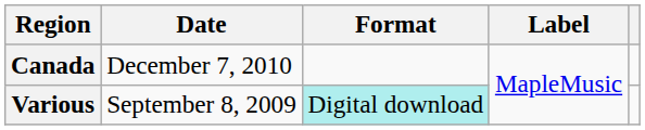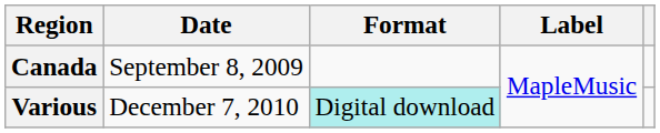 <table class="wikitable plainrowheaders">
 <tr>
 <th scope="col">Region</th>
 <th scope="col">Date</th>
 <th scope="col">Format</th>
 <th scope="col">Label</th>
 <th scope="col"></th>
 </tr>
 <tr>
 <th scope="row">Canada</th>
-<td>December 7, 2010</td>
+<td>September 8, 2009</td>
 <td></td>
 <td rowspan="2"><a href='#'>MapleMusic</a></td>
 <td align="center"></td>
 </tr>
 <tr>
 <th scope="row">Various</th>
-<td>September 8, 2009</td>
+<td>December 7, 2010</td>
 <td style="background: paleturquoise;">Digital download</td>
 <td align="center"></td>
 </tr>
 </table>
